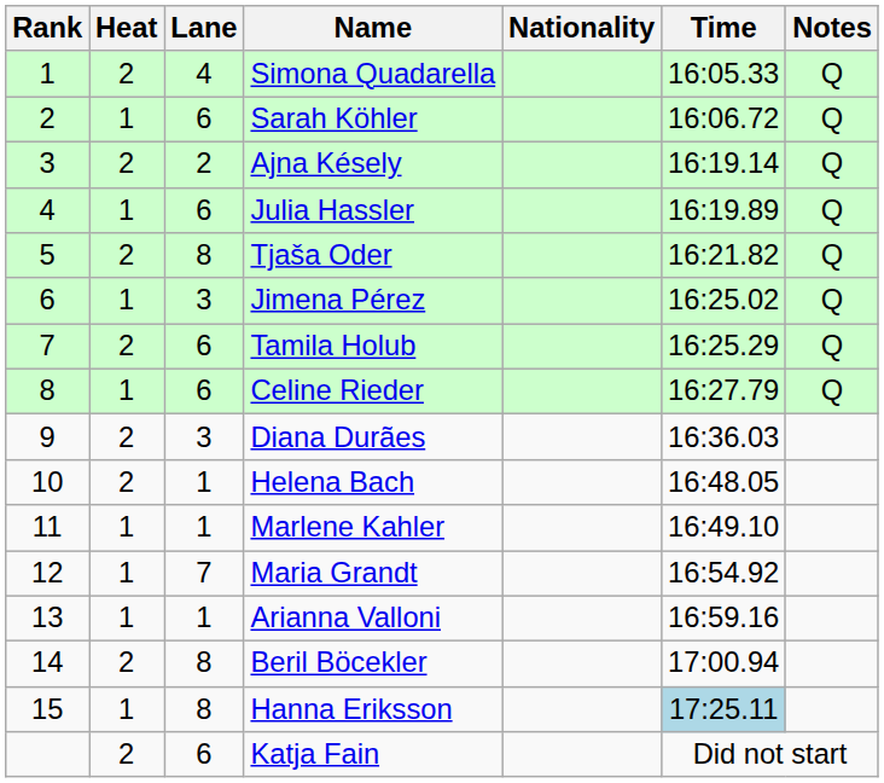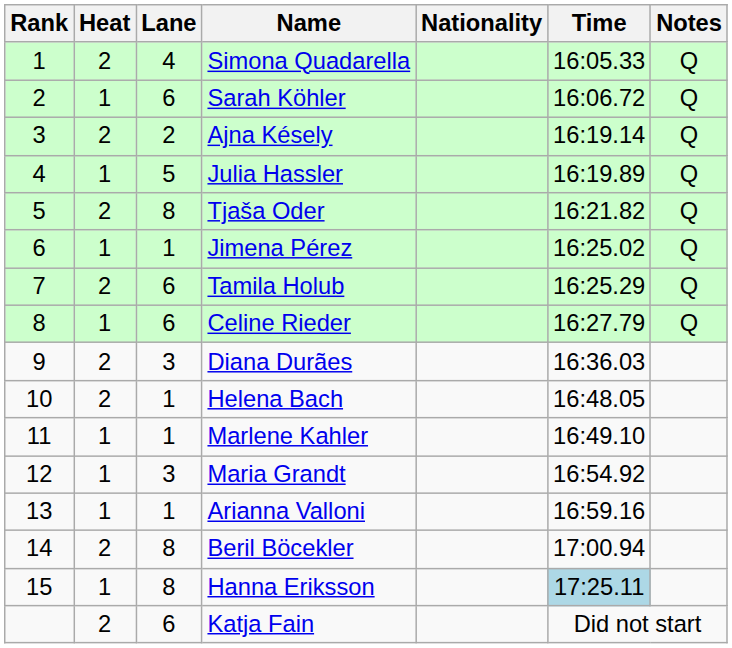 <table class="wikitable sortable" style="text-align:center">
 <tr>
 <th>Rank</th>
 <th>Heat</th>
 <th>Lane</th>
 <th>Name</th>
 <th>Nationality</th>
 <th>Time</th>
 <th>Notes</th>
 </tr>
 <tr bgcolor=ccffcc>
 <td>1</td>
 <td>2</td>
 <td>4</td>
 <td align=left><a href='#'>Simona Quadarella</a></td>
 <td align=left></td>
 <td>16:05.33</td>
 <td>Q</td>
 </tr>
 <tr bgcolor=ccffcc>
 <td>2</td>
 <td>1</td>
 <td>6</td>
 <td align=left><a href='#'>Sarah Köhler</a></td>
 <td align=left></td>
 <td>16:06.72</td>
 <td>Q</td>
 </tr>
 <tr bgcolor=ccffcc>
 <td>3</td>
 <td>2</td>
 <td>2</td>
 <td align=left><a href='#'>Ajna Késely</a></td>
 <td align=left></td>
 <td>16:19.14</td>
 <td>Q</td>
 </tr>
 <tr bgcolor=ccffcc>
 <td>4</td>
 <td>1</td>
-<td>6</td>
+<td>5</td>
 <td align=left><a href='#'>Julia Hassler</a></td>
 <td align=left></td>
 <td>16:19.89</td>
 <td>Q</td>
 </tr>
 <tr bgcolor=ccffcc>
 <td>5</td>
 <td>2</td>
 <td>8</td>
 <td align=left><a href='#'>Tjaša Oder</a></td>
 <td align=left></td>
 <td>16:21.82</td>
 <td>Q</td>
 </tr>
 <tr bgcolor=ccffcc>
 <td>6</td>
 <td>1</td>
-<td>3</td>
+<td>1</td>
 <td align=left><a href='#'>Jimena Pérez</a></td>
 <td align=left></td>
 <td>16:25.02</td>
 <td>Q</td>
 </tr>
 <tr bgcolor=ccffcc>
 <td>7</td>
 <td>2</td>
 <td>6</td>
 <td align=left><a href='#'>Tamila Holub</a></td>
 <td align=left></td>
 <td>16:25.29</td>
 <td>Q</td>
 </tr>
 <tr bgcolor=ccffcc>
 <td>8</td>
 <td>1</td>
 <td>6</td>
 <td align=left><a href='#'>Celine Rieder</a></td>
 <td align=left></td>
 <td>16:27.79</td>
 <td>Q</td>
 </tr>
 <tr>
 <td>9</td>
 <td>2</td>
 <td>3</td>
 <td align=left><a href='#'>Diana Durães</a></td>
 <td align=left></td>
 <td>16:36.03</td>
 <td></td>
 </tr>
 <tr>
 <td>10</td>
 <td>2</td>
 <td>1</td>
 <td align=left><a href='#'>Helena Bach</a></td>
 <td align=left></td>
 <td>16:48.05</td>
 <td></td>
 </tr>
 <tr>
 <td>11</td>
 <td>1</td>
 <td>1</td>
 <td align=left><a href='#'>Marlene Kahler</a></td>
 <td align=left></td>
 <td>16:49.10</td>
 <td></td>
 </tr>
 <tr>
 <td>12</td>
 <td>1</td>
-<td>7</td>
+<td>3</td>
 <td align=left><a href='#'>Maria Grandt</a></td>
 <td align=left></td>
 <td>16:54.92</td>
 <td></td>
 </tr>
 <tr>
 <td>13</td>
 <td>1</td>
 <td>1</td>
 <td align=left><a href='#'>Arianna Valloni</a></td>
 <td align=left></td>
 <td>16:59.16</td>
 <td></td>
 </tr>
 <tr>
 <td>14</td>
 <td>2</td>
 <td>8</td>
 <td align=left><a href='#'>Beril Böcekler</a></td>
 <td align=left></td>
 <td>17:00.94</td>
 <td></td>
 </tr>
 <tr>
 <td>15</td>
 <td>1</td>
 <td>8</td>
 <td align=left><a href='#'>Hanna Eriksson</a></td>
 <td align=left></td>
 <td style="background: lightblue;">17:25.11</td>
 <td></td>
 </tr>
 <tr>
 <td></td>
 <td>2</td>
 <td>6</td>
 <td align=left><a href='#'>Katja Fain</a></td>
 <td align=left></td>
 <td colspan=2>Did not start</td>
 </tr>
 </table>
